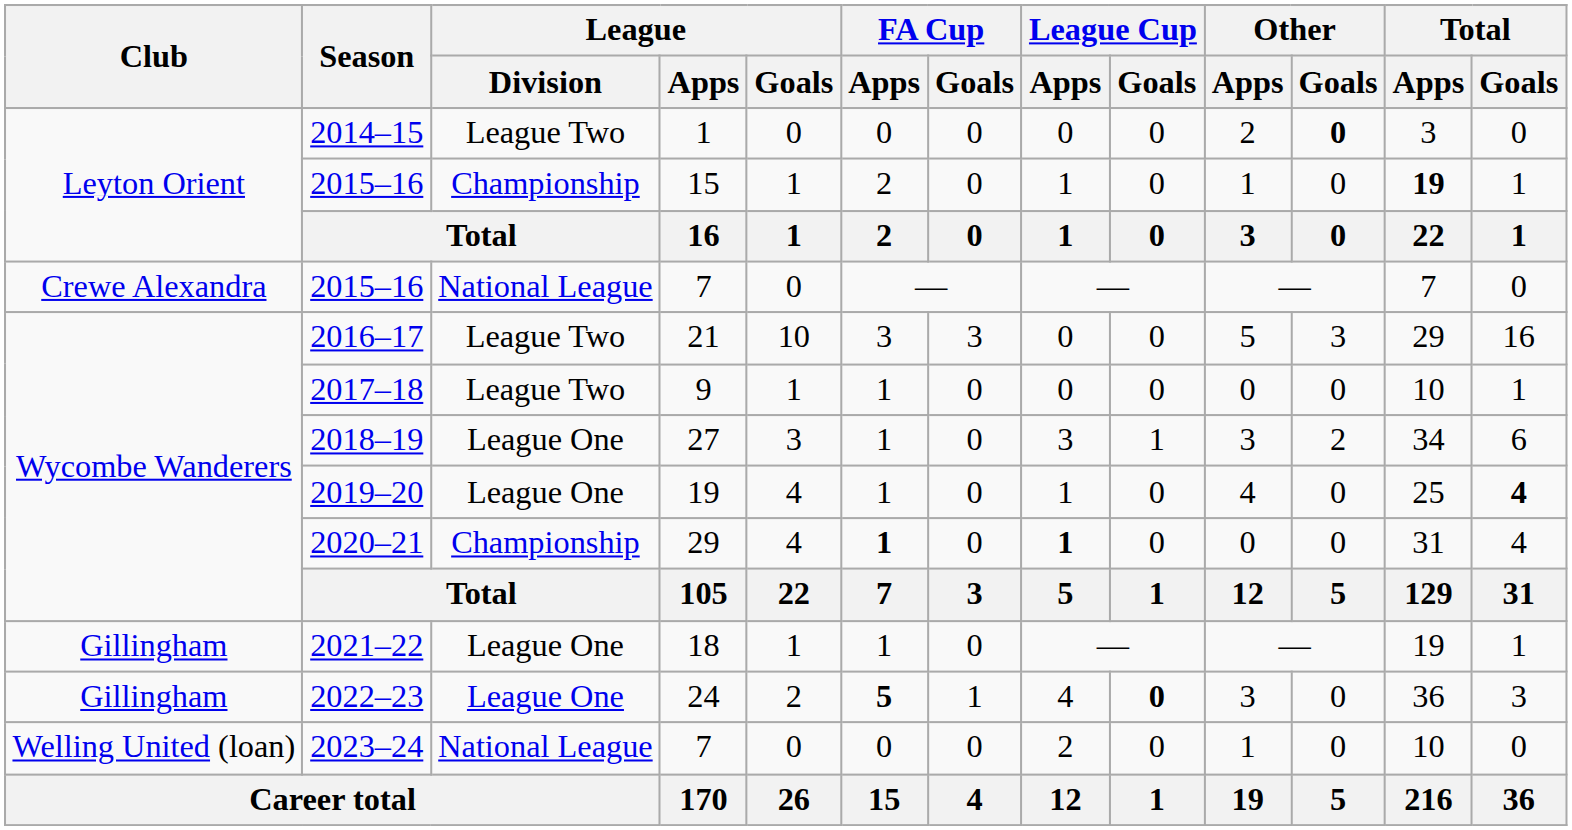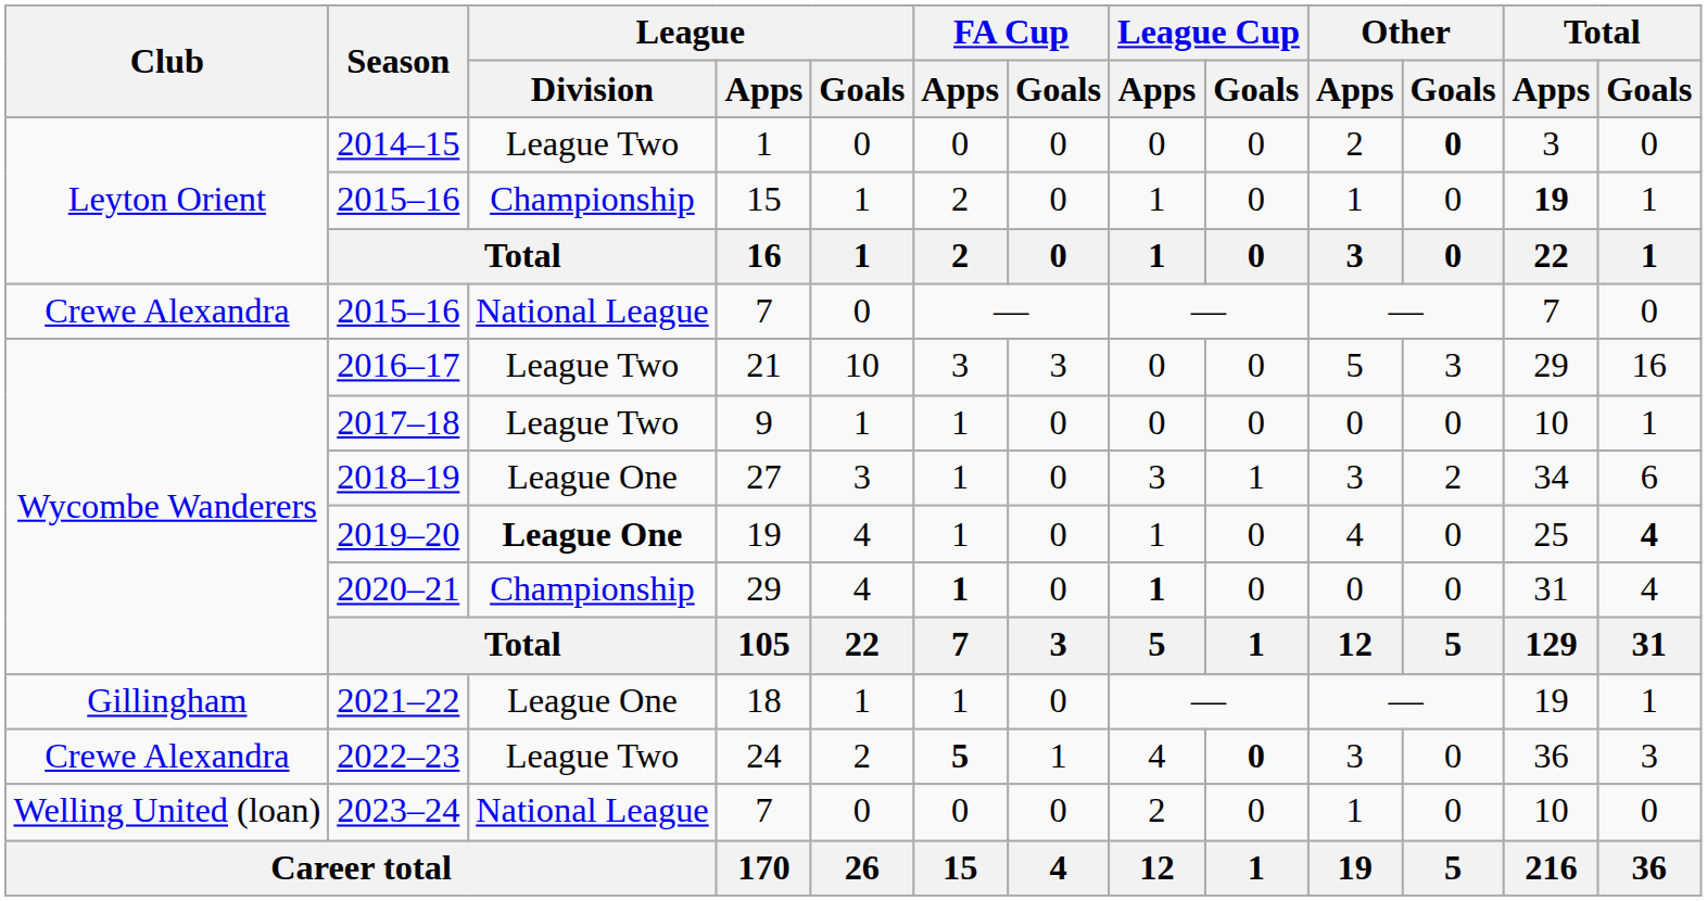 <table class=wikitable style=text-align:center>
 <tr>
 <th rowspan=2>Club</th>
 <th rowspan=2>Season</th>
 <th colspan=3>League</th>
 <th colspan=2><a href='#'>FA Cup</a></th>
 <th colspan=2><a href='#'>League Cup</a></th>
 <th colspan=2>Other</th>
 <th colspan=2>Total</th>
 </tr>
 <tr>
 <th>Division</th>
 <th>Apps</th>
 <th>Goals</th>
 <th>Apps</th>
 <th>Goals</th>
 <th>Apps</th>
 <th>Goals</th>
 <th>Apps</th>
 <th>Goals</th>
 <th>Apps</th>
 <th>Goals</th>
 </tr>
 <tr>
 <td rowspan=3><a href='#'>Leyton Orient</a></td>
 <td><a href='#'>2014–15</a></td>
 <td>League Two</td>
 <td>1</td>
 <td>0</td>
 <td>0</td>
 <td>0</td>
 <td>0</td>
 <td>0</td>
 <td>2</td>
 <td><strong>0</strong></td>
 <td>3</td>
 <td>0</td>
 </tr>
 <tr>
 <td><a href='#'>2015–16</a></td>
 <td><a href='#'>Championship</a></td>
 <td>15</td>
 <td>1</td>
 <td>2</td>
 <td>0</td>
 <td>1</td>
 <td>0</td>
 <td>1</td>
 <td>0</td>
 <td><strong>19</strong></td>
 <td>1</td>
 </tr>
 <tr>
 <th colspan=2>Total</th>
 <th>16</th>
 <th>1</th>
 <th>2</th>
 <th>0</th>
 <th>1</th>
 <th>0</th>
 <th>3</th>
 <th>0</th>
 <th>22</th>
 <th>1</th>
 </tr>
 <tr>
 <td><a href='#'>Crewe Alexandra</a></td>
 <td><a href='#'>2015–16</a></td>
 <td><a href='#'>National League</a></td>
 <td>7</td>
 <td>0</td>
 <td colspan=2>—</td>
 <td colspan=2>—</td>
 <td colspan=2>—</td>
 <td>7</td>
 <td>0</td>
 </tr>
 <tr>
 <td rowspan=6><a href='#'>Wycombe Wanderers</a></td>
 <td><a href='#'>2016–17</a></td>
 <td>League Two</td>
 <td>21</td>
 <td>10</td>
 <td>3</td>
 <td>3</td>
 <td>0</td>
 <td>0</td>
 <td>5</td>
 <td>3</td>
 <td>29</td>
 <td>16</td>
 </tr>
 <tr>
 <td><a href='#'>2017–18</a></td>
 <td>League Two</td>
 <td>9</td>
 <td>1</td>
 <td>1</td>
 <td>0</td>
 <td>0</td>
 <td>0</td>
 <td>0</td>
 <td>0</td>
 <td>10</td>
 <td>1</td>
 </tr>
 <tr>
 <td><a href='#'>2018–19</a></td>
 <td>League One</td>
 <td>27</td>
 <td>3</td>
 <td>1</td>
 <td>0</td>
 <td>3</td>
 <td>1</td>
 <td>3</td>
 <td>2</td>
 <td>34</td>
 <td>6</td>
 </tr>
 <tr>
 <td><a href='#'>2019–20</a></td>
-<td>League One</td>
+<td><strong>League One</strong></td>
 <td>19</td>
 <td>4</td>
 <td>1</td>
 <td>0</td>
 <td>1</td>
 <td>0</td>
 <td>4</td>
 <td>0</td>
 <td>25</td>
 <td><strong>4</strong></td>
 </tr>
 <tr>
 <td><a href='#'>2020–21</a></td>
 <td><a href='#'>Championship</a></td>
 <td>29</td>
 <td>4</td>
 <td><strong>1</strong></td>
 <td>0</td>
 <td><strong>1</strong></td>
 <td>0</td>
 <td>0</td>
 <td>0</td>
 <td>31</td>
 <td>4</td>
 </tr>
 <tr>
 <th colspan=2>Total</th>
 <th>105</th>
 <th>22</th>
 <th>7</th>
 <th>3</th>
 <th>5</th>
 <th>1</th>
 <th>12</th>
 <th>5</th>
 <th>129</th>
 <th>31</th>
 </tr>
 <tr>
 <td><a href='#'>Gillingham</a></td>
 <td><a href='#'>2021–22</a></td>
 <td>League One</td>
 <td>18</td>
 <td>1</td>
 <td>1</td>
 <td>0</td>
 <td colspan=2>—</td>
 <td colspan=2>—</td>
 <td>19</td>
 <td>1</td>
 </tr>
 <tr>
-<td><a href='#'>Gillingham</a></td>
+<td><a href='#'>Crewe Alexandra</a></td>
 <td><a href='#'>2022–23</a></td>
-<td><a href='#'>League One</a></td>
+<td>League Two</td>
 <td>24</td>
 <td>2</td>
 <td><strong>5</strong></td>
 <td>1</td>
 <td>4</td>
 <td><strong>0</strong></td>
 <td>3</td>
 <td>0</td>
 <td>36</td>
 <td>3</td>
 </tr>
 <tr>
 <td><a href='#'>Welling United</a> (loan)</td>
 <td><a href='#'>2023–24</a></td>
 <td><a href='#'>National League</a></td>
 <td>7</td>
 <td>0</td>
 <td>0</td>
 <td>0</td>
 <td>2</td>
 <td>0</td>
 <td>1</td>
 <td>0</td>
 <td>10</td>
 <td>0</td>
 </tr>
 <tr>
 <th colspan=3>Career total</th>
 <th>170</th>
 <th>26</th>
 <th>15</th>
 <th>4</th>
 <th>12</th>
 <th>1</th>
 <th>19</th>
 <th>5</th>
 <th>216</th>
 <th>36</th>
 </tr>
 </table>
